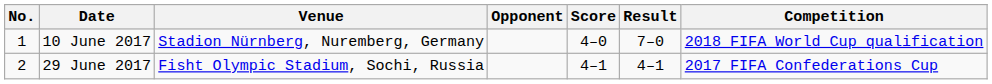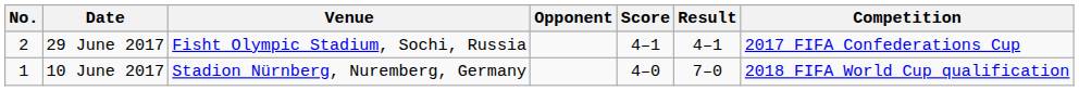 <table class="wikitable sortable">
 <tr>
 <th>No.</th>
 <th>Date</th>
 <th>Venue</th>
 <th>Opponent</th>
 <th>Score</th>
 <th>Result</th>
 <th>Competition</th>
 </tr>
 <tr>
+<td align=center>2</td>
+<td>29 June 2017</td>
+<td><a href='#'>Fisht Olympic Stadium</a>, Sochi, Russia</td>
+<td></td>
+<td align=center>4–1</td>
+<td align=center>4–1</td>
+<td><a href='#'>2017 FIFA Confederations Cup</a></td>
+</tr>
+<tr>
 <td align=center>1</td>
 <td>10 June 2017</td>
 <td><a href='#'>Stadion Nürnberg</a>, Nuremberg, Germany</td>
 <td></td>
 <td align=center>4–0</td>
 <td align=center>7–0</td>
 <td><a href='#'>2018 FIFA World Cup qualification</a></td>
 </tr>
-<tr>
-<td align=center>2</td>
-<td>29 June 2017</td>
-<td><a href='#'>Fisht Olympic Stadium</a>, Sochi, Russia</td>
-<td></td>
-<td align=center>4–1</td>
-<td align=center>4–1</td>
-<td><a href='#'>2017 FIFA Confederations Cup</a></td>
-</tr>
 </table>
